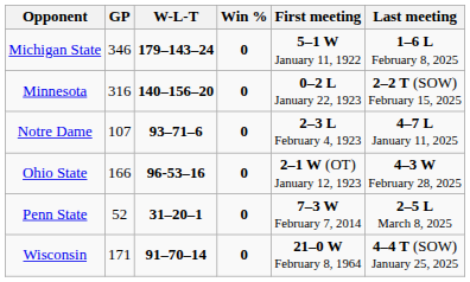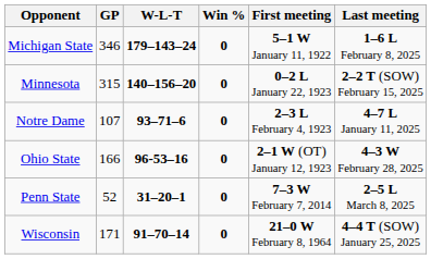 <table class="wikitable sortable" style="text-align: center;">
 <tr>
 <th>Opponent</th>
 <th>GP</th>
 <th>W-L-T</th>
 <th>Win %</th>
 <th>First meeting</th>
 <th>Last meeting</th>
 </tr>
 <tr>
 <td><a href='#'>Michigan State</a></td>
 <td>346</td>
 <td><strong><span>179–143–24</span></strong></td>
 <td><strong><span>0</span></strong></td>
 <td><strong><span>5–1 W</span></strong><br><small>January 11, 1922</small></td>
 <td><strong><span>1–6 L</span></strong><br><small>February 8, 2025</small></td>
 </tr>
 <tr>
 <td><a href='#'>Minnesota</a></td>
-<td>316</td>
+<td>315</td>
 <td><strong><span>140–156–20</span></strong></td>
 <td><strong><span>0</span></strong></td>
 <td><strong><span>0–2 L</span></strong><br><small>January 22, 1923</small></td>
 <td><strong><span>2–2 T</span></strong> (SOW)<br><small>February 15, 2025</small></td>
 </tr>
 <tr>
 <td><a href='#'>Notre Dame</a></td>
 <td>107</td>
 <td><strong><span>93–71–6</span></strong></td>
 <td><strong><span>0</span></strong></td>
 <td><strong><span>2–3 L</span></strong><br><small>February 4, 1923</small></td>
 <td><strong><span>4–7 L</span></strong><br><small>January 11, 2025</small></td>
 </tr>
 <tr>
 <td><a href='#'>Ohio State</a></td>
 <td>166</td>
 <td><strong><span>96-53–16</span></strong></td>
 <td><strong><span>0</span></strong></td>
 <td><strong><span>2–1 W</span></strong> (OT)<br><small>January 12, 1923</small></td>
 <td><strong><span>4–3 W</span></strong><br><small>February 28, 2025</small></td>
 </tr>
 <tr>
 <td><a href='#'>Penn State</a></td>
 <td>52</td>
 <td><strong><span>31–20–1</span></strong></td>
 <td><strong><span>0</span></strong></td>
 <td><strong><span>7–3 W</span></strong><br><small>February 7, 2014</small></td>
 <td><strong><span>2–5 L</span></strong><br><small>March 8, 2025</small></td>
 </tr>
 <tr>
 <td><a href='#'>Wisconsin</a></td>
 <td>171</td>
 <td><strong><span>91–70–14</span></strong></td>
 <td><strong><span>0</span></strong></td>
 <td><strong><span>21–0 W</span></strong><br><small>February 8, 1964</small></td>
 <td><strong><span>4–4 T</span></strong> (SOW)<br><small>January 25, 2025</small></td>
 </tr>
 </table>
